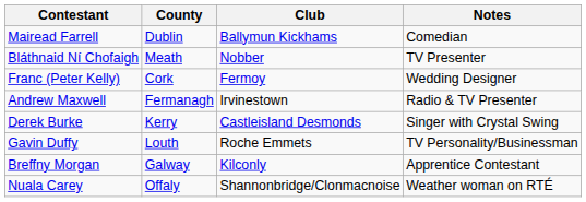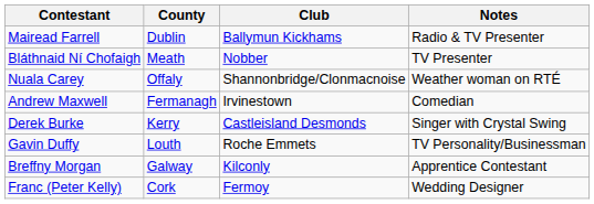 <table class="wikitable sortable">
 <tr>
 <th>Contestant</th>
 <th>County</th>
 <th>Club</th>
 <th>Notes</th>
 </tr>
 <tr>
 <td><a href='#'>Mairead Farrell</a></td>
 <td><a href='#'>Dublin</a></td>
 <td><a href='#'>Ballymun Kickhams</a></td>
-<td>Comedian</td>
+<td>Radio & TV Presenter</td>
 </tr>
 <tr>
 <td><a href='#'>Bláthnaid Ní Chofaigh</a></td>
 <td><a href='#'>Meath</a></td>
 <td><a href='#'>Nobber</a></td>
 <td>TV Presenter</td>
 </tr>
 <tr>
-<td><a href='#'>Franc (Peter Kelly)</a></td>
-<td><a href='#'>Cork</a></td>
-<td><a href='#'>Fermoy</a></td>
-<td>Wedding Designer</td>
+<td><a href='#'>Nuala Carey</a></td>
+<td><a href='#'>Offaly</a></td>
+<td>Shannonbridge/Clonmacnoise</td>
+<td>Weather woman on RTÉ</td>
 </tr>
 <tr>
 <td><a href='#'>Andrew Maxwell</a></td>
 <td><a href='#'>Fermanagh</a></td>
 <td>Irvinestown</td>
-<td>Radio & TV Presenter</td>
+<td>Comedian</td>
 </tr>
 <tr>
 <td><a href='#'>Derek Burke</a></td>
 <td><a href='#'>Kerry</a></td>
 <td><a href='#'>Castleisland Desmonds</a></td>
 <td>Singer with Crystal Swing</td>
 </tr>
 <tr>
 <td><a href='#'>Gavin Duffy</a></td>
 <td><a href='#'>Louth</a></td>
 <td>Roche Emmets</td>
 <td>TV Personality/Businessman</td>
 </tr>
 <tr>
 <td><a href='#'>Breffny Morgan</a></td>
 <td><a href='#'>Galway</a></td>
 <td><a href='#'>Kilconly</a></td>
 <td>Apprentice Contestant</td>
 </tr>
 <tr>
-<td><a href='#'>Nuala Carey</a></td>
-<td><a href='#'>Offaly</a></td>
-<td>Shannonbridge/Clonmacnoise</td>
-<td>Weather woman on RTÉ</td>
+<td><a href='#'>Franc (Peter Kelly)</a></td>
+<td><a href='#'>Cork</a></td>
+<td><a href='#'>Fermoy</a></td>
+<td>Wedding Designer</td>
 </tr>
 </table>
